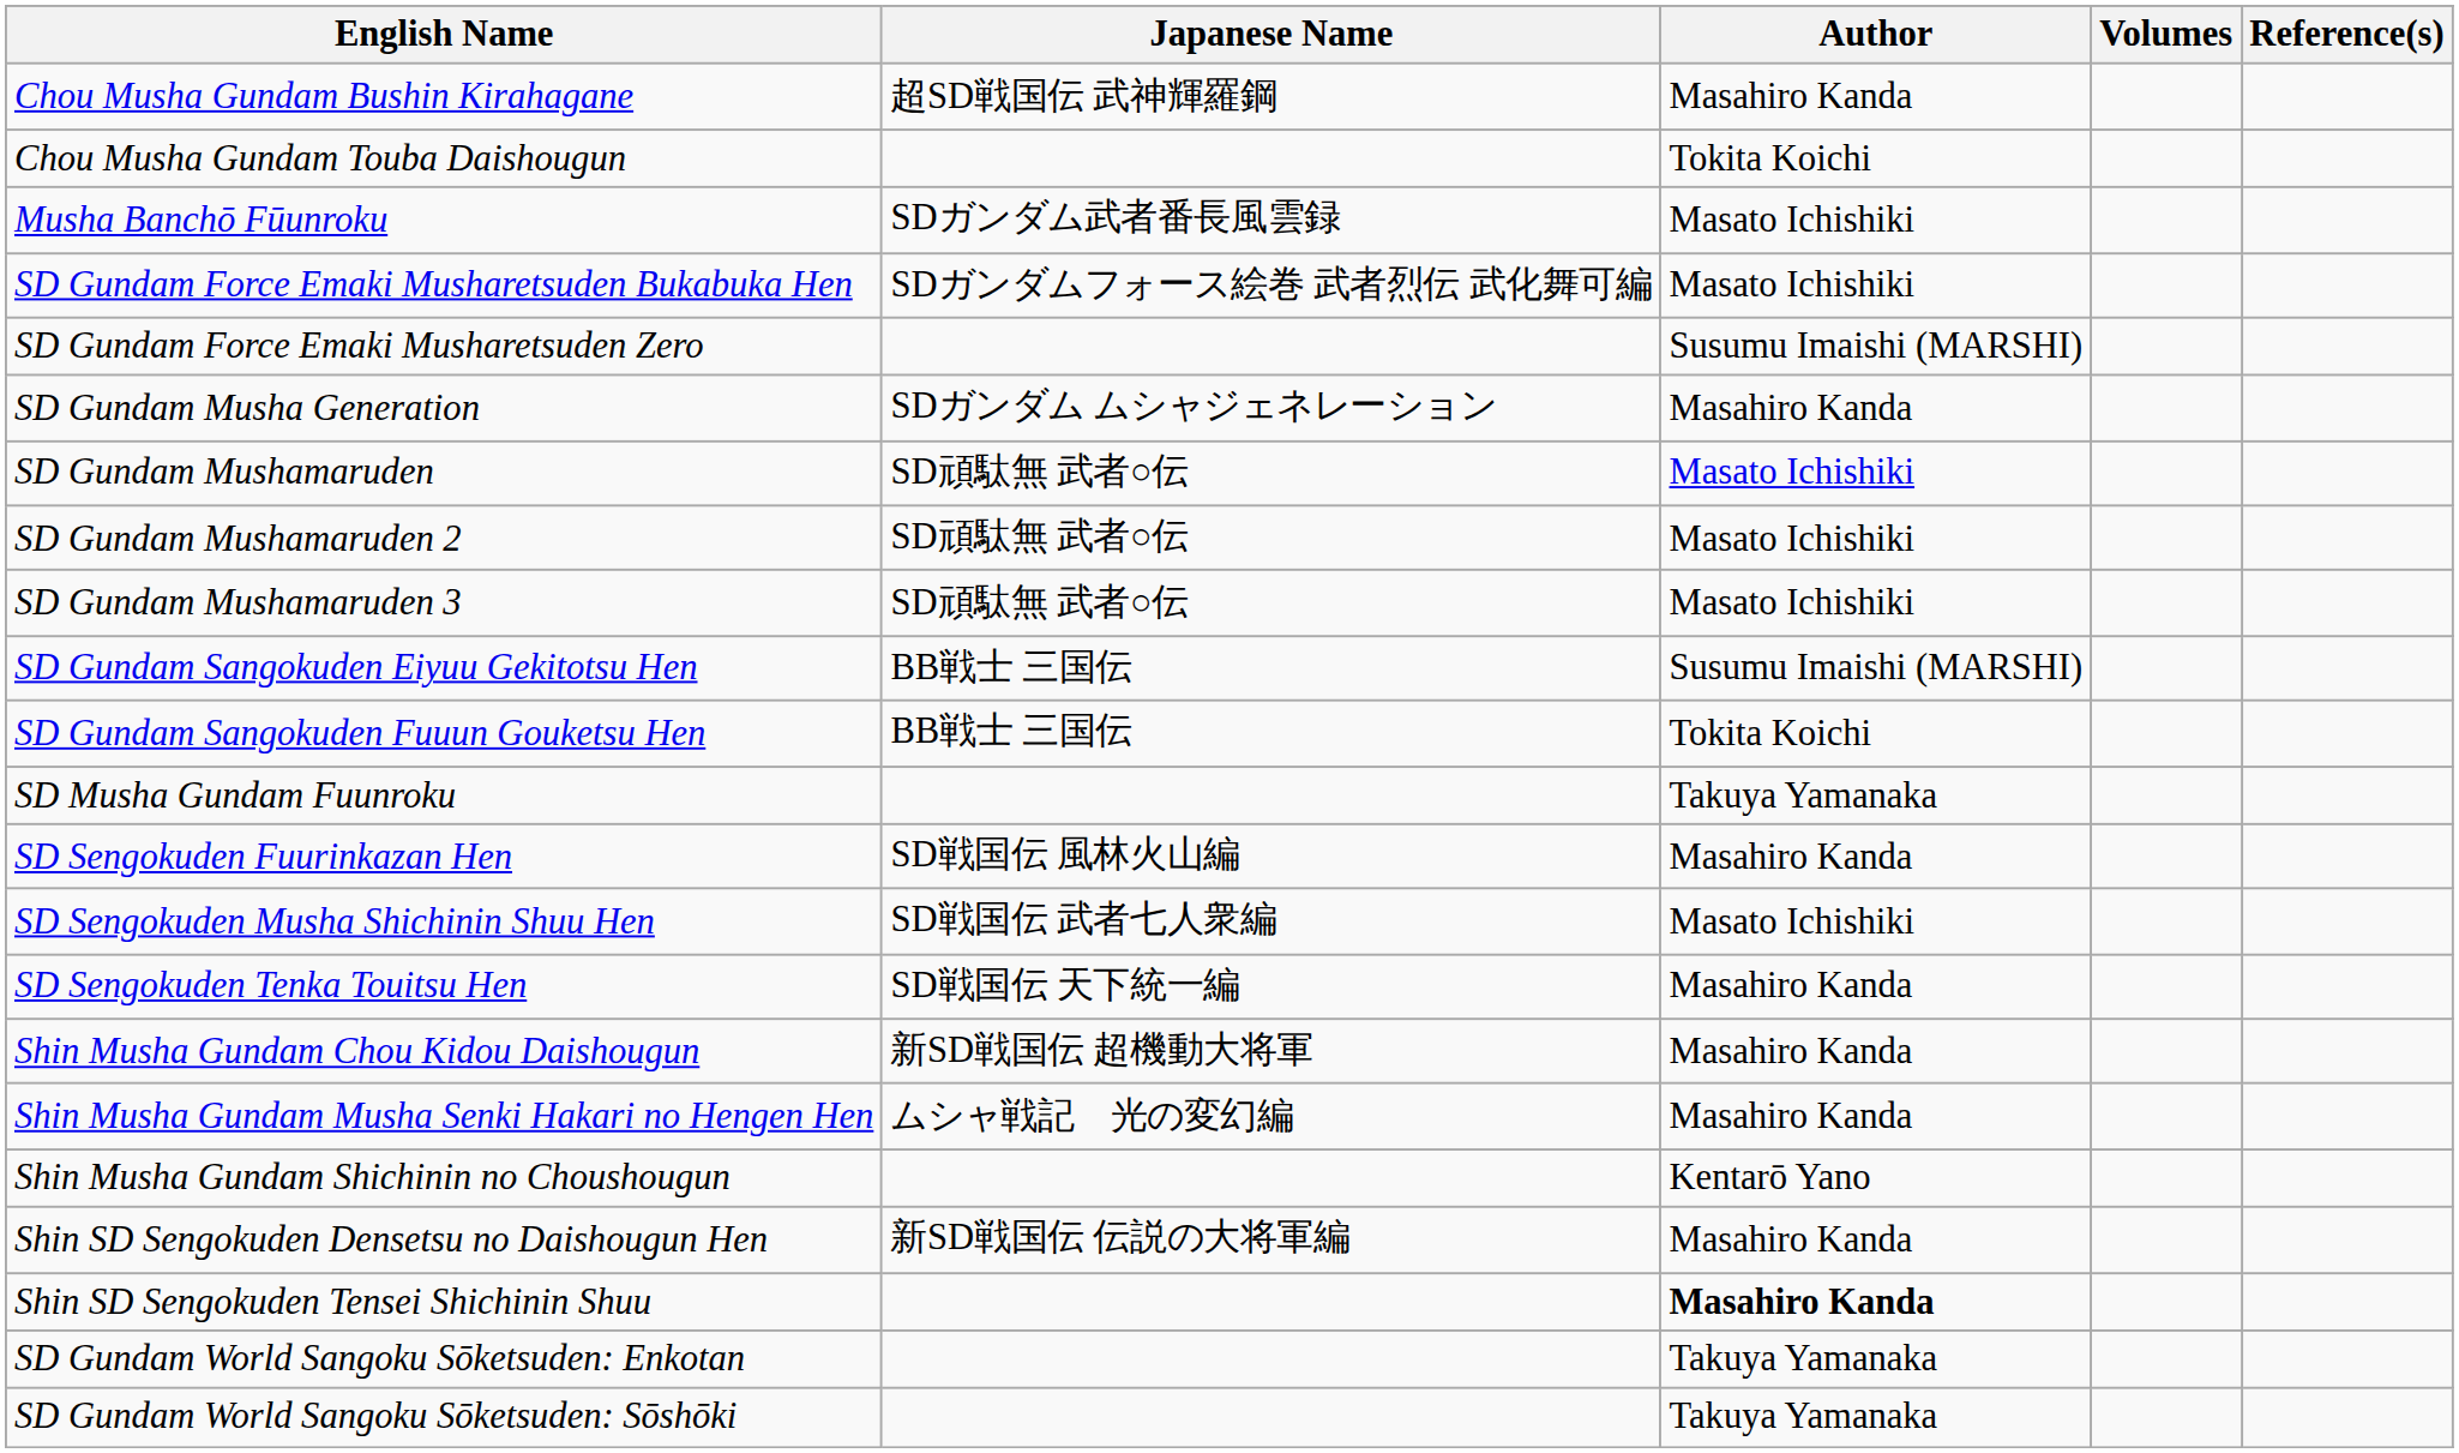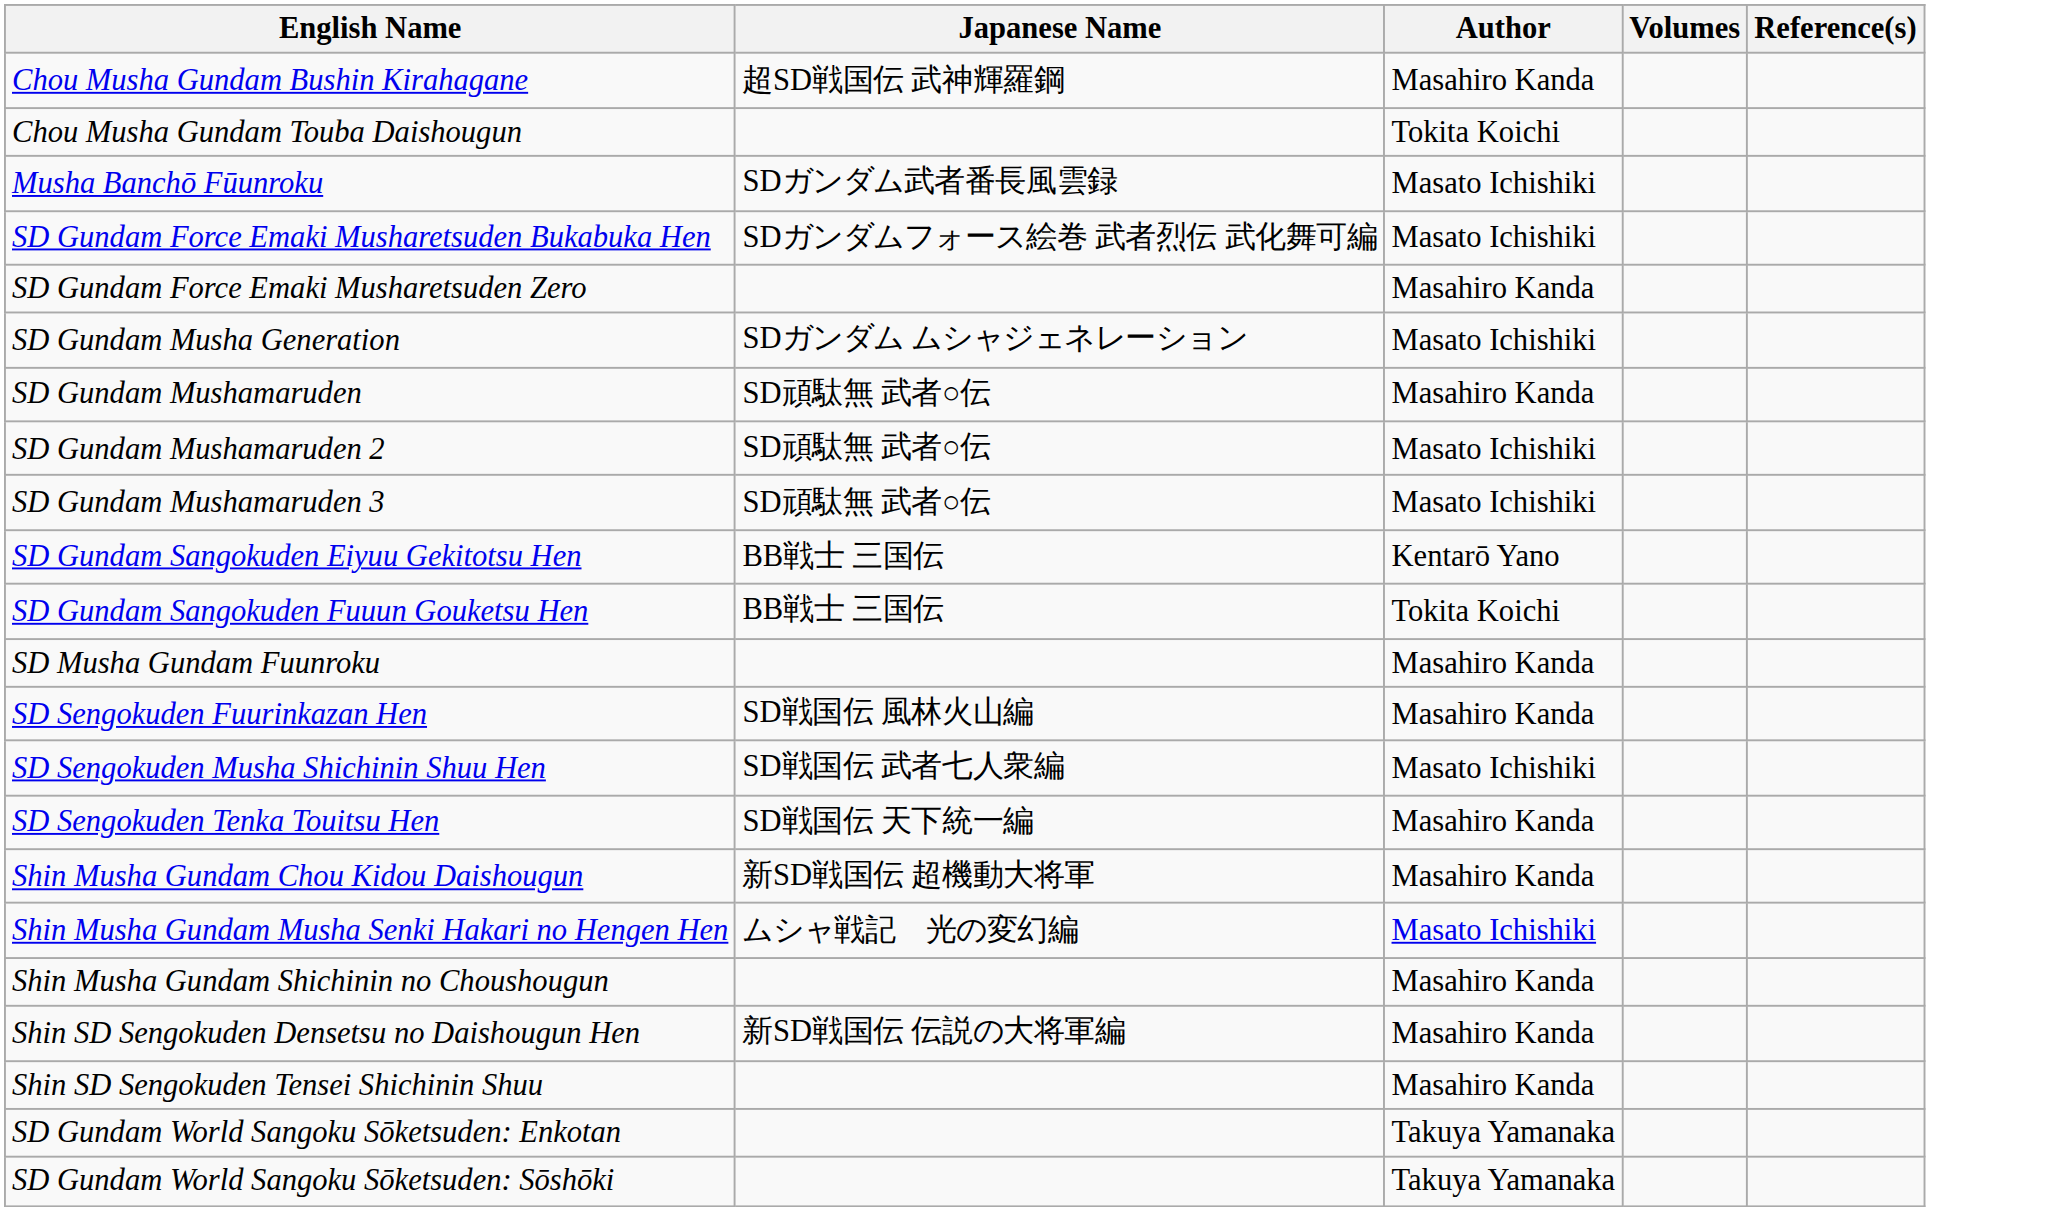 <table class="wikitable sortable">
 <tr>
 <th>English Name</th>
 <th>Japanese Name</th>
 <th>Author</th>
 <th>Volumes</th>
 <th>Reference(s)</th>
 </tr>
 <tr>
 <td><em><a href='#'>Chou Musha Gundam Bushin Kirahagane</a></em></td>
 <td>超SD戦国伝 武神輝羅鋼</td>
 <td>Masahiro Kanda</td>
 <td></td>
 <td></td>
 </tr>
 <tr>
 <td><em>Chou Musha Gundam Touba Daishougun</em></td>
 <td></td>
 <td>Tokita Koichi</td>
 <td></td>
 <td></td>
 </tr>
 <tr>
 <td><em><a href='#'>Musha Banchō Fūunroku</a></em></td>
 <td>SDガンダム武者番長風雲録</td>
 <td>Masato Ichishiki</td>
 <td></td>
 <td></td>
 </tr>
 <tr>
 <td><em><a href='#'>SD Gundam Force Emaki Musharetsuden Bukabuka Hen</a></em></td>
 <td>SDガンダムフォース絵巻 武者烈伝 武化舞可編</td>
 <td>Masato Ichishiki</td>
 <td></td>
 <td></td>
 </tr>
 <tr>
 <td><em>SD Gundam Force Emaki Musharetsuden Zero</em></td>
 <td></td>
-<td>Susumu Imaishi (MARSHI)</td>
+<td>Masahiro Kanda</td>
 <td></td>
 <td></td>
 </tr>
 <tr>
 <td><em>SD Gundam Musha Generation</em></td>
 <td>SDガンダム ムシャジェネレーション</td>
-<td>Masahiro Kanda</td>
+<td>Masato Ichishiki</td>
 <td></td>
 <td></td>
 </tr>
 <tr>
 <td><em>SD Gundam Mushamaruden</em></td>
 <td>SD頑駄無 武者○伝</td>
-<td><a href='#'>Masato Ichishiki</a></td>
+<td>Masahiro Kanda</td>
 <td></td>
 <td></td>
 </tr>
 <tr>
 <td><em>SD Gundam Mushamaruden 2</em></td>
 <td>SD頑駄無 武者○伝</td>
 <td>Masato Ichishiki</td>
 <td></td>
 <td></td>
 </tr>
 <tr>
 <td><em>SD Gundam Mushamaruden 3</em></td>
 <td>SD頑駄無 武者○伝</td>
 <td>Masato Ichishiki</td>
 <td></td>
 <td></td>
 </tr>
 <tr>
 <td><em><a href='#'>SD Gundam Sangokuden Eiyuu Gekitotsu Hen</a></em></td>
 <td>BB戦士 三国伝</td>
-<td>Susumu Imaishi (MARSHI)</td>
+<td>Kentarō Yano</td>
 <td></td>
 <td></td>
 </tr>
 <tr>
 <td><em><a href='#'>SD Gundam Sangokuden Fuuun Gouketsu Hen</a></em></td>
 <td>BB戦士 三国伝</td>
 <td>Tokita Koichi</td>
 <td></td>
 <td></td>
 </tr>
 <tr>
 <td><em>SD Musha Gundam Fuunroku</em></td>
 <td></td>
-<td>Takuya Yamanaka</td>
+<td>Masahiro Kanda</td>
 <td></td>
 <td></td>
 </tr>
 <tr>
 <td><em><a href='#'>SD Sengokuden Fuurinkazan Hen</a></em></td>
 <td>SD戦国伝 風林火山編</td>
 <td>Masahiro Kanda</td>
 <td></td>
 <td></td>
 </tr>
 <tr>
 <td><em><a href='#'>SD Sengokuden Musha Shichinin Shuu Hen</a></em></td>
 <td>SD戦国伝 武者七人衆編</td>
 <td>Masato Ichishiki</td>
 <td></td>
 <td></td>
 </tr>
 <tr>
 <td><em><a href='#'>SD Sengokuden Tenka Touitsu Hen</a></em></td>
 <td>SD戦国伝 天下統一編</td>
 <td>Masahiro Kanda</td>
 <td></td>
 <td></td>
 </tr>
 <tr>
 <td><em><a href='#'>Shin Musha Gundam Chou Kidou Daishougun</a></em></td>
 <td>新SD戦国伝 超機動大将軍</td>
 <td>Masahiro Kanda</td>
 <td></td>
 <td></td>
 </tr>
 <tr>
 <td><em><a href='#'>Shin Musha Gundam Musha Senki Hakari no Hengen Hen</a></em></td>
 <td>ムシャ戦記　光の変幻編</td>
-<td>Masahiro Kanda</td>
+<td><a href='#'>Masato Ichishiki</a></td>
 <td></td>
 <td></td>
 </tr>
 <tr>
 <td><em>Shin Musha Gundam Shichinin no Choushougun</em></td>
 <td></td>
-<td>Kentarō Yano</td>
+<td>Masahiro Kanda</td>
 <td></td>
 <td></td>
 </tr>
 <tr>
 <td><em>Shin SD Sengokuden Densetsu no Daishougun Hen</em></td>
 <td>新SD戦国伝 伝説の大将軍編</td>
 <td>Masahiro Kanda</td>
 <td></td>
 <td></td>
 </tr>
 <tr>
 <td><em>Shin SD Sengokuden Tensei Shichinin Shuu</em></td>
 <td></td>
-<td><strong>Masahiro Kanda</strong></td>
+<td>Masahiro Kanda</td>
 <td></td>
 <td></td>
 </tr>
 <tr>
 <td><em>SD Gundam World Sangoku Sōketsuden: Enkotan</em></td>
 <td></td>
 <td>Takuya Yamanaka</td>
 <td></td>
 <td></td>
 </tr>
 <tr>
 <td><em>SD Gundam World Sangoku Sōketsuden: Sōshōki</em></td>
 <td></td>
 <td>Takuya Yamanaka</td>
 <td></td>
 <td></td>
 </tr>
 </table>
